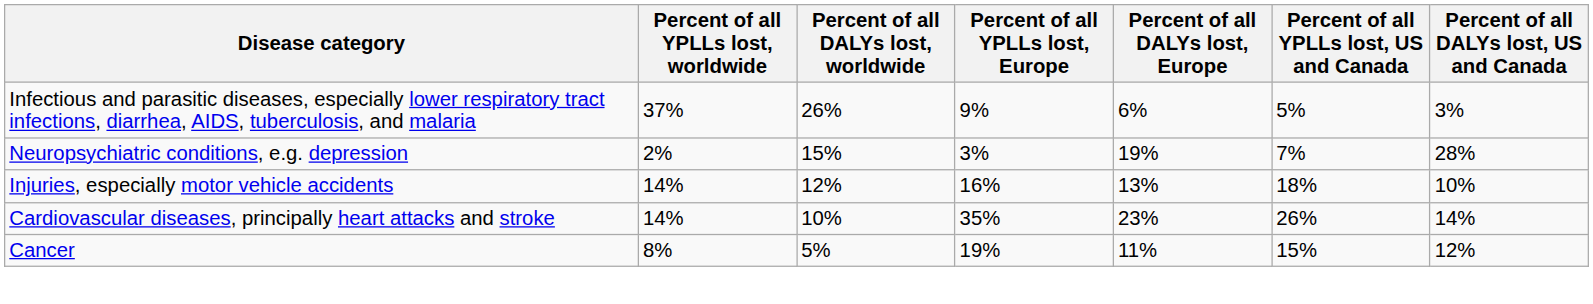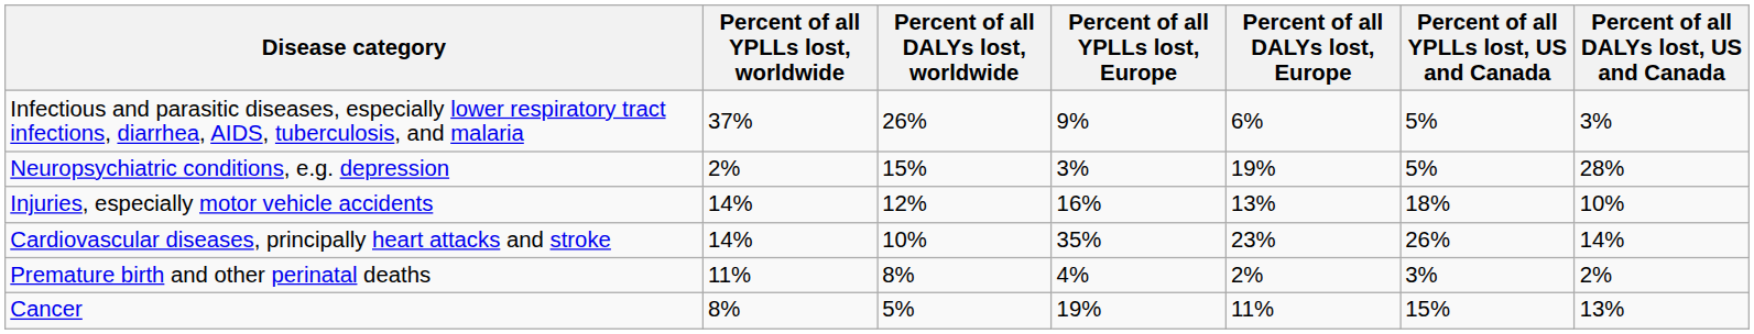 <table class="wikitable sortable">
 <tr>
 <th>Disease category</th>
 <th scope="col" style="width:10%;">Percent of all YPLLs lost, worldwide</th>
 <th scope="col" style="width:10%;">Percent of all DALYs lost, worldwide</th>
 <th scope="col" style="width:10%;">Percent of all YPLLs lost, Europe</th>
 <th scope="col" style="width:10%;">Percent of all DALYs lost, Europe</th>
 <th scope="col" style="width:10%;">Percent of all YPLLs lost, US and Canada</th>
 <th scope="col" style="width:10%;">Percent of all DALYs lost, US and Canada</th>
 </tr>
 <tr>
 <td>Infectious and parasitic diseases, especially <a href='#'>lower respiratory tract infections</a>, <a href='#'>diarrhea</a>, <a href='#'>AIDS</a>, <a href='#'>tuberculosis</a>, and <a href='#'>malaria</a></td>
 <td>37%</td>
 <td>26%</td>
 <td>9%</td>
 <td>6%</td>
 <td>5%</td>
 <td>3%</td>
 </tr>
 <tr>
 <td><a href='#'>Neuropsychiatric conditions</a>, e.g. <a href='#'>depression</a></td>
 <td>2%</td>
 <td>15%</td>
 <td>3%</td>
 <td>19%</td>
-<td>7%</td>
+<td>5%</td>
 <td>28%</td>
 </tr>
 <tr>
 <td><a href='#'>Injuries</a>, especially <a href='#'>motor vehicle accidents</a></td>
 <td>14%</td>
 <td>12%</td>
 <td>16%</td>
 <td>13%</td>
 <td>18%</td>
 <td>10%</td>
 </tr>
 <tr>
 <td><a href='#'>Cardiovascular diseases</a>, principally <a href='#'>heart attacks</a> and <a href='#'>stroke</a></td>
 <td>14%</td>
 <td>10%</td>
 <td>35%</td>
 <td>23%</td>
 <td>26%</td>
 <td>14%</td>
 </tr>
 <tr>
+<td><a href='#'>Premature birth</a> and other <a href='#'>perinatal</a> deaths</td>
+<td>11%</td>
+<td>8%</td>
+<td>4%</td>
+<td>2%</td>
+<td>3%</td>
+<td>2%</td>
+</tr>
+<tr>
 <td><a href='#'>Cancer</a></td>
 <td>8%</td>
 <td>5%</td>
 <td>19%</td>
 <td>11%</td>
 <td>15%</td>
-<td>12%</td>
+<td>13%</td>
 </tr>
 </table>
